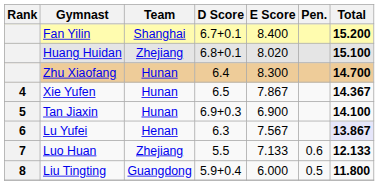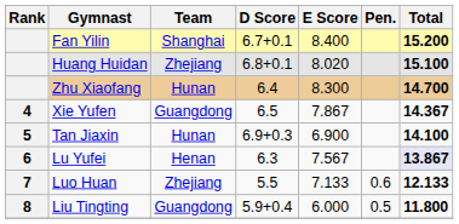 <table class="wikitable sortable" style="text-align:center; font-size:95%">
 <tr>
 <th>Rank</th>
 <th>Gymnast</th>
 <th>Team</th>
 <th>D Score</th>
 <th>E Score</th>
 <th>Pen.</th>
 <th>Total</th>
 </tr>
 <tr bgcolor=fffcaf>
 <th scope=row style="text-align:center"></th>
 <td align=left><a href='#'>Fan Yilin</a></td>
 <td><a href='#'>Shanghai</a></td>
 <td>6.7+0.1</td>
 <td>8.400</td>
 <td></td>
 <td><strong>15.200</strong></td>
 </tr>
 <tr bgcolor=e5e5e5>
 <th scope=row style="text-align:center"></th>
 <td align=left><a href='#'>Huang Huidan</a></td>
 <td><a href='#'>Zhejiang</a></td>
 <td>6.8+0.1</td>
 <td>8.020</td>
 <td></td>
 <td><strong>15.100</strong></td>
 </tr>
 <tr bgcolor=eecc99>
 <th scope=row style="text-align:center"></th>
 <td align=left><a href='#'>Zhu Xiaofang</a></td>
 <td><a href='#'>Hunan</a></td>
 <td>6.4</td>
 <td>8.300</td>
 <td></td>
 <td><strong>14.700</strong></td>
 </tr>
 <tr>
 <th scope=row style="text-align:center">4</th>
 <td align=left><a href='#'>Xie Yufen</a></td>
-<td><a href='#'>Hunan</a></td>
+<td><a href='#'>Guangdong</a></td>
 <td>6.5</td>
 <td>7.867</td>
 <td></td>
 <td><strong>14.367</strong></td>
 </tr>
 <tr>
 <th scope=row style="text-align:center">5</th>
 <td align=left><a href='#'>Tan Jiaxin</a></td>
 <td><a href='#'>Hunan</a></td>
 <td>6.9+0.3</td>
 <td>6.900</td>
 <td></td>
 <td><strong>14.100</strong></td>
 </tr>
 <tr>
 <th scope=row style="text-align:center">6</th>
 <td align=left><a href='#'>Lu Yufei</a></td>
 <td><a href='#'>Henan</a></td>
 <td>6.3</td>
 <td>7.567</td>
 <td></td>
 <td style="background: lavender;"><strong>13.867</strong></td>
 </tr>
 <tr>
 <th scope=row style="text-align:center">7</th>
 <td align=left><a href='#'>Luo Huan</a></td>
 <td><a href='#'>Zhejiang</a></td>
 <td>5.5</td>
 <td>7.133</td>
 <td>0.6</td>
 <td><strong>12.133</strong></td>
 </tr>
 <tr>
 <th scope=row style="text-align:center">8</th>
 <td align=left><a href='#'>Liu Tingting</a></td>
 <td><a href='#'>Guangdong</a></td>
 <td>5.9+0.4</td>
 <td>6.000</td>
 <td>0.5</td>
 <td><strong>11.800</strong></td>
 </tr>
 <tr>
 </tr>
 </table>
